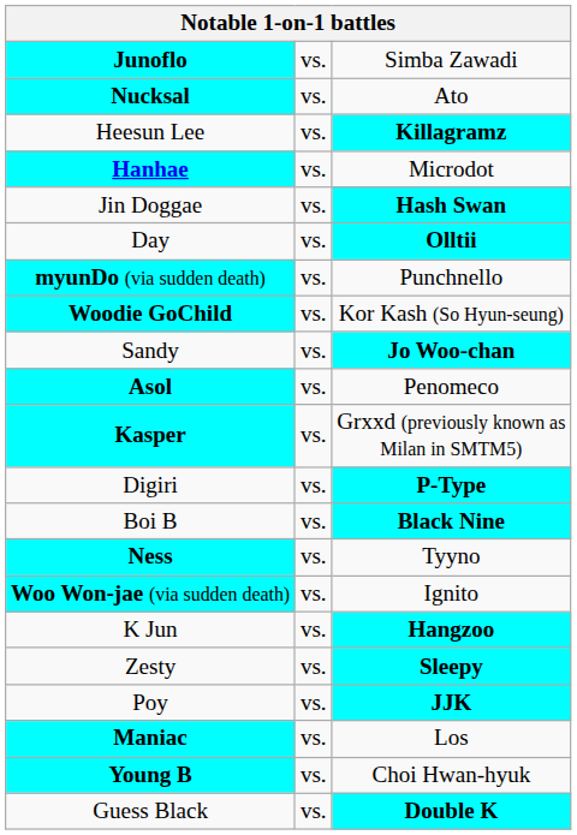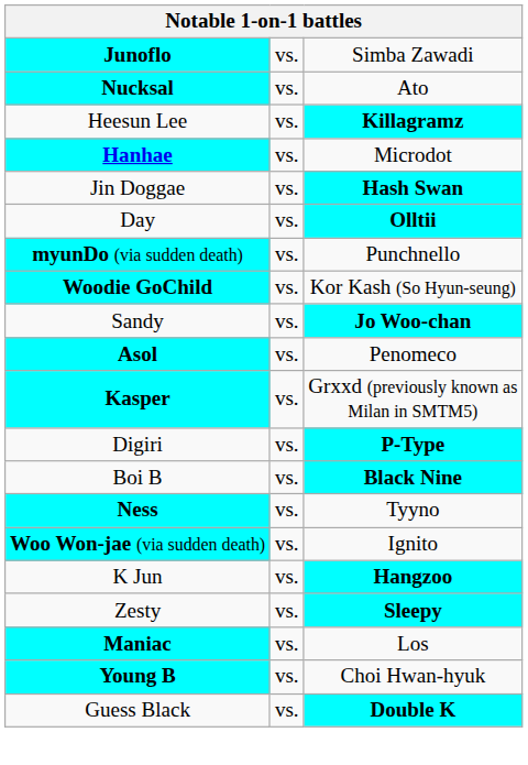 <table class="wikitable" style="text-align:center" border="2">
 <tr>
 <th colspan="3">Notable 1-on-1 battles</th>
 </tr>
 <tr>
 <td style="background:aqua"><strong>Junoflo</strong></td>
 <td>vs.</td>
 <td>Simba Zawadi</td>
 </tr>
 <tr>
 <td style="background:aqua"><strong>Nucksal</strong></td>
 <td>vs.</td>
 <td>Ato</td>
 </tr>
 <tr>
 <td>Heesun Lee</td>
 <td>vs.</td>
 <td style="background:aqua"><strong>Killagramz</strong></td>
 </tr>
 <tr>
 <td style="background:aqua"><strong><a href='#'>Hanhae</a></strong></td>
 <td>vs.</td>
 <td>Microdot</td>
 </tr>
 <tr>
 <td>Jin Doggae</td>
 <td>vs.</td>
 <td style="background:aqua"><strong>Hash Swan</strong></td>
 </tr>
 <tr>
 <td>Day</td>
 <td>vs.</td>
 <td style="background:aqua"><strong>Olltii</strong></td>
 </tr>
 <tr>
 <td style="background:aqua"><strong>myunDo</strong> <small>(via sudden death)</small></td>
 <td>vs.</td>
 <td>Punchnello</td>
 </tr>
 <tr>
 <td style="background:aqua"><strong>Woodie GoChild</strong></td>
 <td>vs.</td>
 <td>Kor Kash <small> (So Hyun-seung) </small></td>
 </tr>
 <tr>
 <td>Sandy</td>
 <td>vs.</td>
 <td style="background:aqua"><strong>Jo Woo-chan</strong></td>
 </tr>
 <tr>
 <td style="background:aqua"><strong>Asol</strong></td>
 <td>vs.</td>
 <td>Penomeco</td>
 </tr>
 <tr>
 <td style="background:aqua"><strong>Kasper</strong></td>
 <td>vs.</td>
 <td>Grxxd <small> (previously known as <br> Milan in SMTM5) </small></td>
 </tr>
 <tr>
 <td>Digiri</td>
 <td>vs.</td>
 <td style="background:aqua"><strong>P-Type</strong></td>
 </tr>
 <tr>
 <td>Boi B</td>
 <td>vs.</td>
 <td style="background:aqua"><strong>Black Nine</strong></td>
 </tr>
 <tr>
 <td style="background:aqua"><strong>Ness</strong></td>
 <td>vs.</td>
 <td>Tyyno</td>
 </tr>
 <tr>
 <td style="background:aqua"><strong>Woo Won-jae</strong> <small>(via sudden death)</small></td>
 <td>vs.</td>
 <td>Ignito</td>
 </tr>
 <tr>
 <td>K Jun</td>
 <td>vs.</td>
 <td style="background:aqua"><strong>Hangzoo</strong></td>
 </tr>
 <tr>
 <td>Zesty</td>
 <td>vs.</td>
 <td style="background:aqua"><strong>Sleepy</strong></td>
 </tr>
 <tr>
-<td>Poy</td>
-<td>vs.</td>
-<td style="background:aqua"><strong>JJK</strong></td>
-</tr>
-<tr>
 <td style="background:aqua"><strong>Maniac</strong></td>
 <td>vs.</td>
 <td>Los</td>
 </tr>
 <tr>
 <td style="background:aqua"><strong>Young B</strong></td>
 <td>vs.</td>
 <td>Choi Hwan-hyuk</td>
 </tr>
 <tr>
 <td>Guess Black</td>
 <td>vs.</td>
 <td style="background:aqua"><strong>Double K</strong></td>
 </tr>
 </table>
